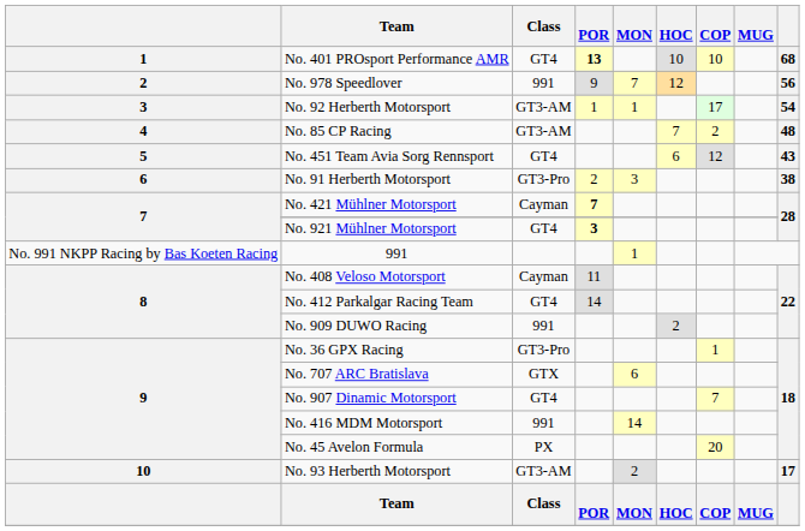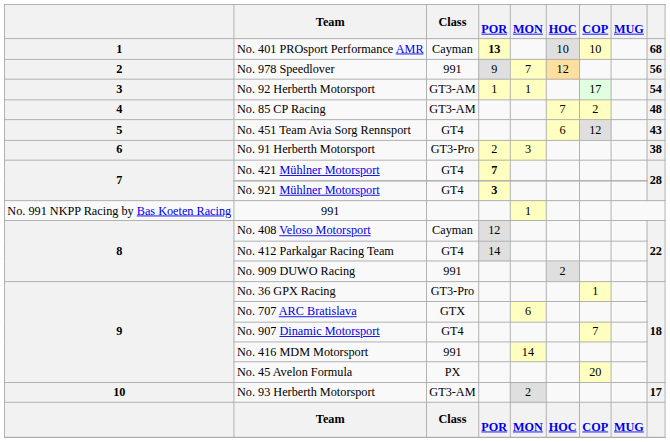 <table align=left| class="wikitable" style="font-size: 85%; text-align: center">
 <tr valign="top">
 <th valign=middle></th>
 <th valign=middle>Team</th>
 <th valign=middle>Class</th>
 <th><br><a href='#'>POR</a></th>
 <th><br><a href='#'>MON</a></th>
 <th><br><a href='#'>HOC</a></th>
 <th><br><a href='#'>COP</a></th>
 <th><br><a href='#'>MUG</a></th>
 <th valign=middle>  </th>
 </tr>
 <tr>
 <th>1</th>
 <td align=left> No. 401 PROsport Performance <a href='#'>AMR</a></td>
-<td>GT4</td>
+<td>Cayman</td>
 <td style="background:#FFFFBF;"><strong>13</strong></td>
 <td></td>
 <td style="background:#DFDFDF;">10</td>
 <td style="background:#FFFFBF;">10</td>
 <td></td>
 <th>68</th>
 </tr>
 <tr>
 <th>2</th>
 <td align=left> No. 978 Speedlover</td>
 <td>991</td>
 <td style="background:#DFDFDF;">9</td>
 <td style="background:#FFFFBF;">7</td>
 <td style="background:#FFDF9F;">12</td>
 <td></td>
 <td></td>
 <th>56</th>
 </tr>
 <tr>
 <th>3</th>
 <td align=left> No. 92 Herberth Motorsport</td>
 <td>GT3-AM</td>
 <td style="background:#FFFFBF;">1</td>
 <td style="background:#FFFFBF;">1</td>
 <td></td>
 <td style="background:#DFFFDF;">17</td>
 <td></td>
 <th>54</th>
 </tr>
 <tr>
 <th>4</th>
 <td align=left> No. 85 CP Racing</td>
 <td>GT3-AM</td>
 <td></td>
 <td></td>
 <td style="background:#FFFFBF;">7</td>
 <td style="background:#FFFFBF;">2</td>
 <td></td>
 <th>48</th>
 </tr>
 <tr>
 <th>5</th>
 <td align=left> No. 451 Team Avia Sorg Rennsport</td>
 <td>GT4</td>
 <td></td>
 <td></td>
 <td style="background:#FFFFBF;">6</td>
 <td style="background:#DFDFDF;">12</td>
 <td></td>
 <th>43</th>
 </tr>
 <tr>
 <th>6</th>
 <td align=left> No. 91 Herberth Motorsport</td>
 <td>GT3-Pro</td>
 <td style="background:#FFFFBF;">2</td>
 <td style="background:#FFFFBF;">3</td>
 <td></td>
 <td></td>
 <td></td>
 <th>38</th>
 </tr>
 <tr>
 <th rowspan=3>7</th>
 <td align=left> No. 421 <a href='#'>Mühlner Motorsport</a></td>
-<td>Cayman</td>
+<td>GT4</td>
 <td style="background:#FFFFBF;"><strong>7</strong></td>
 <td></td>
 <td></td>
 <td></td>
 <td></td>
 <th rowspan=3>28</th>
 </tr>
 <tr>
 </tr>
 <tr>
 <td align=left> No. 921 <a href='#'>Mühlner Motorsport</a></td>
 <td>GT4</td>
 <td style="background:#FFFFBF;"><strong>3</strong></td>
 <td></td>
 <td></td>
 <td></td>
 <td></td>
 </tr>
 <tr>
 <td align=left> No. 991 NKPP Racing by <a href='#'>Bas Koeten Racing</a></td>
 <td>991</td>
 <td></td>
 <td></td>
 <td style="background:#FFFFBF;">1</td>
 <td></td>
 <td></td>
 </tr>
 <tr>
 <th rowspan=3>8</th>
 <td align=left> No. 408 <a href='#'>Veloso Motorsport</a></td>
 <td>Cayman</td>
-<td style="background:#DFDFDF;">11</td>
+<td style="background:#DFDFDF;">12</td>
 <td></td>
 <td></td>
 <td></td>
 <td></td>
 <th rowspan=3>22</th>
 </tr>
 <tr>
 <td align=left> No. 412 Parkalgar Racing Team</td>
 <td>GT4</td>
 <td style="background:#DFDFDF;">14</td>
 <td></td>
 <td></td>
 <td></td>
 <td></td>
 </tr>
 <tr>
 <td align=left> No. 909 DUWO Racing</td>
 <td>991</td>
 <td></td>
 <td></td>
 <td style="background:#DFDFDF;">2</td>
 <td></td>
 <td></td>
 </tr>
 <tr>
 <th rowspan=5>9</th>
 <td align=left> No. 36 GPX Racing</td>
 <td>GT3-Pro</td>
 <td></td>
 <td></td>
 <td></td>
 <td style="background:#FFFFBF;">1</td>
 <td></td>
 <th rowspan=5>18</th>
 </tr>
 <tr>
 <td align=left> No. 707 <a href='#'>ARC Bratislava</a></td>
 <td>GTX</td>
 <td></td>
 <td style="background:#FFFFBF;">6</td>
 <td></td>
 <td></td>
 <td></td>
 </tr>
 <tr>
 <td align=left> No. 907 <a href='#'>Dinamic Motorsport</a></td>
 <td>GT4</td>
 <td></td>
 <td></td>
 <td></td>
 <td style="background:#FFFFBF;">7</td>
 <td></td>
 </tr>
 <tr>
 <td align=left> No. 416 MDM Motorsport</td>
 <td>991</td>
 <td></td>
 <td style="background:#FFFFBF;">14</td>
 <td></td>
 <td></td>
 <td></td>
 </tr>
 <tr>
 <td align=left> No. 45 Avelon Formula</td>
 <td>PX</td>
 <td></td>
 <td></td>
 <td></td>
 <td style="background:#FFFFBF;">20</td>
 <td></td>
 </tr>
 <tr>
 <th>10</th>
 <td align=left> No. 93 Herberth Motorsport</td>
 <td>GT3-AM</td>
 <td></td>
 <td style="background:#DFDFDF;">2</td>
 <td></td>
 <td></td>
 <td></td>
 <th>17</th>
 </tr>
 <tr>
 <th valign=middle></th>
 <th valign=middle>Team</th>
 <th valign=middle>Class</th>
 <th><br><a href='#'>POR</a></th>
 <th><br><a href='#'>MON</a></th>
 <th><br><a href='#'>HOC</a></th>
 <th><br><a href='#'>COP</a></th>
 <th><br><a href='#'>MUG</a></th>
 <th valign=middle>  </th>
 </tr>
 <tr>
 </tr>
 </table>
